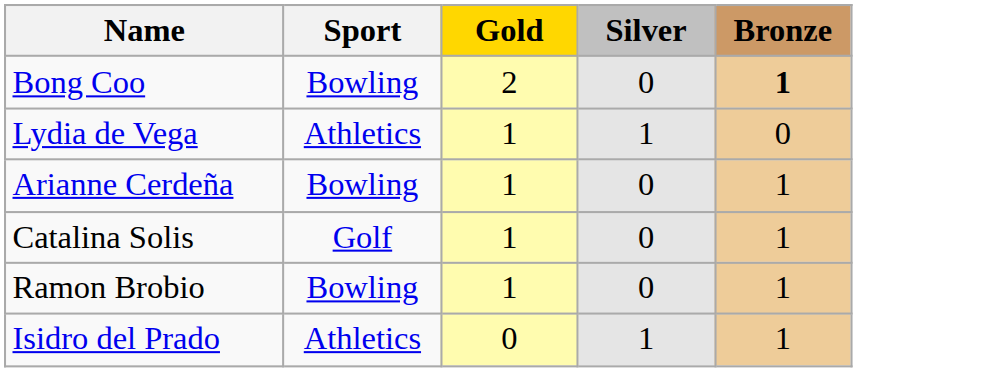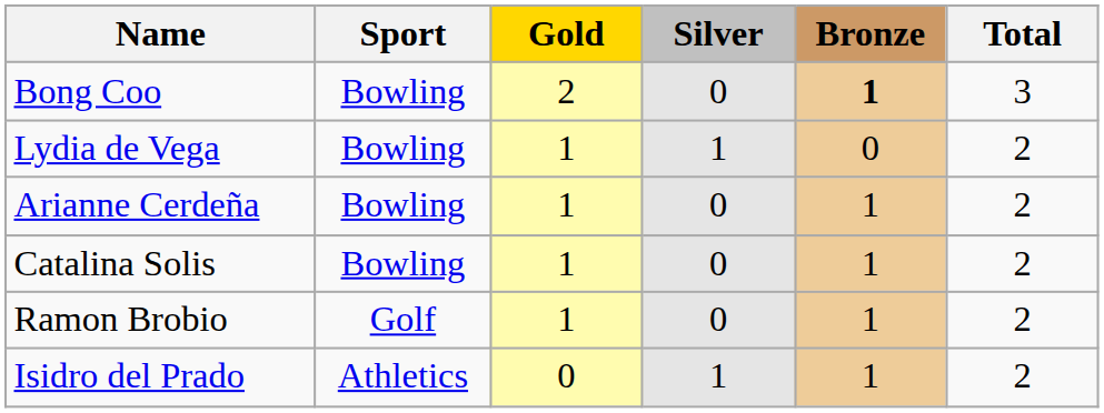 <table class="wikitable" style="text-align:center;">
 <tr>
 <th width=130>Name</th>
 <th width=70>Sport</th>
 <td bgcolor=gold width=60><strong>Gold</strong></td>
 <td bgcolor=silver width=60><strong>Silver</strong></td>
 <td bgcolor=#cc9966 width=60><strong>Bronze</strong></td>
+<th width=60>Total</th>
 </tr>
 <tr>
 <td align=left><a href='#'>Bong Coo</a></td>
 <td><a href='#'>Bowling</a></td>
 <td bgcolor=#fffcaf>2</td>
 <td bgcolor=#e5e5e5>0</td>
 <td bgcolor=#eecc99><strong>1</strong></td>
+<td>3</td>
 </tr>
 <tr>
 <td align=left><a href='#'>Lydia de Vega</a></td>
-<td><a href='#'>Athletics</a></td>
+<td><a href='#'>Bowling</a></td>
 <td bgcolor=#fffcaf>1</td>
 <td bgcolor=#e5e5e5>1</td>
 <td bgcolor=#eecc99>0</td>
+<td>2</td>
 </tr>
 <tr>
 <td align=left><a href='#'>Arianne Cerdeña</a></td>
 <td><a href='#'>Bowling</a></td>
 <td bgcolor=#fffcaf>1</td>
 <td bgcolor=#e5e5e5>0</td>
 <td bgcolor=#eecc99>1</td>
+<td>2</td>
 </tr>
 <tr>
 <td align=left>Catalina Solis</td>
+<td><a href='#'>Bowling</a></td>
+<td bgcolor=#fffcaf>1</td>
+<td bgcolor=#e5e5e5>0</td>
+<td bgcolor=#eecc99>1</td>
+<td>2</td>
+</tr>
+<tr>
+<td align=left>Ramon Brobio</td>
 <td><a href='#'>Golf</a></td>
 <td bgcolor=#fffcaf>1</td>
 <td bgcolor=#e5e5e5>0</td>
 <td bgcolor=#eecc99>1</td>
-</tr>
-<tr>
-<td align=left>Ramon Brobio</td>
-<td><a href='#'>Bowling</a></td>
-<td bgcolor=#fffcaf>1</td>
-<td bgcolor=#e5e5e5>0</td>
-<td bgcolor=#eecc99>1</td>
+<td>2</td>
 </tr>
 <tr>
 <td align=left><a href='#'>Isidro del Prado</a></td>
 <td><a href='#'>Athletics</a></td>
 <td bgcolor=#fffcaf>0</td>
 <td bgcolor=#e5e5e5>1</td>
 <td bgcolor=#eecc99>1</td>
+<td>2</td>
 </tr>
 </table>
